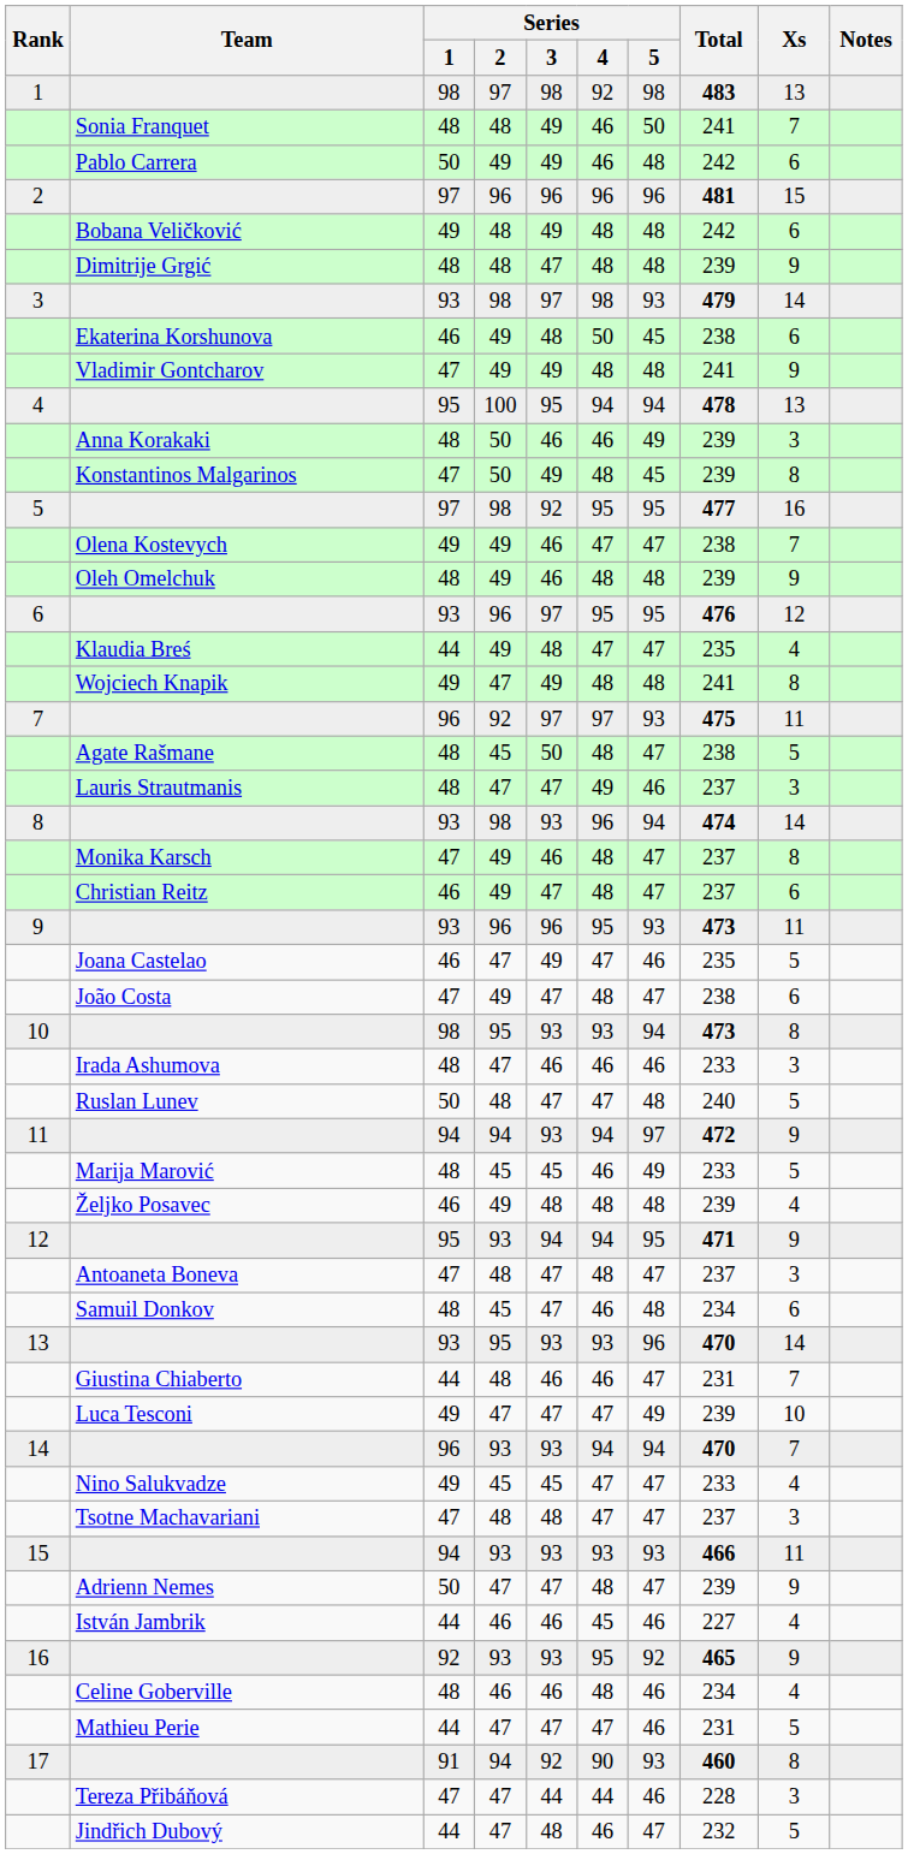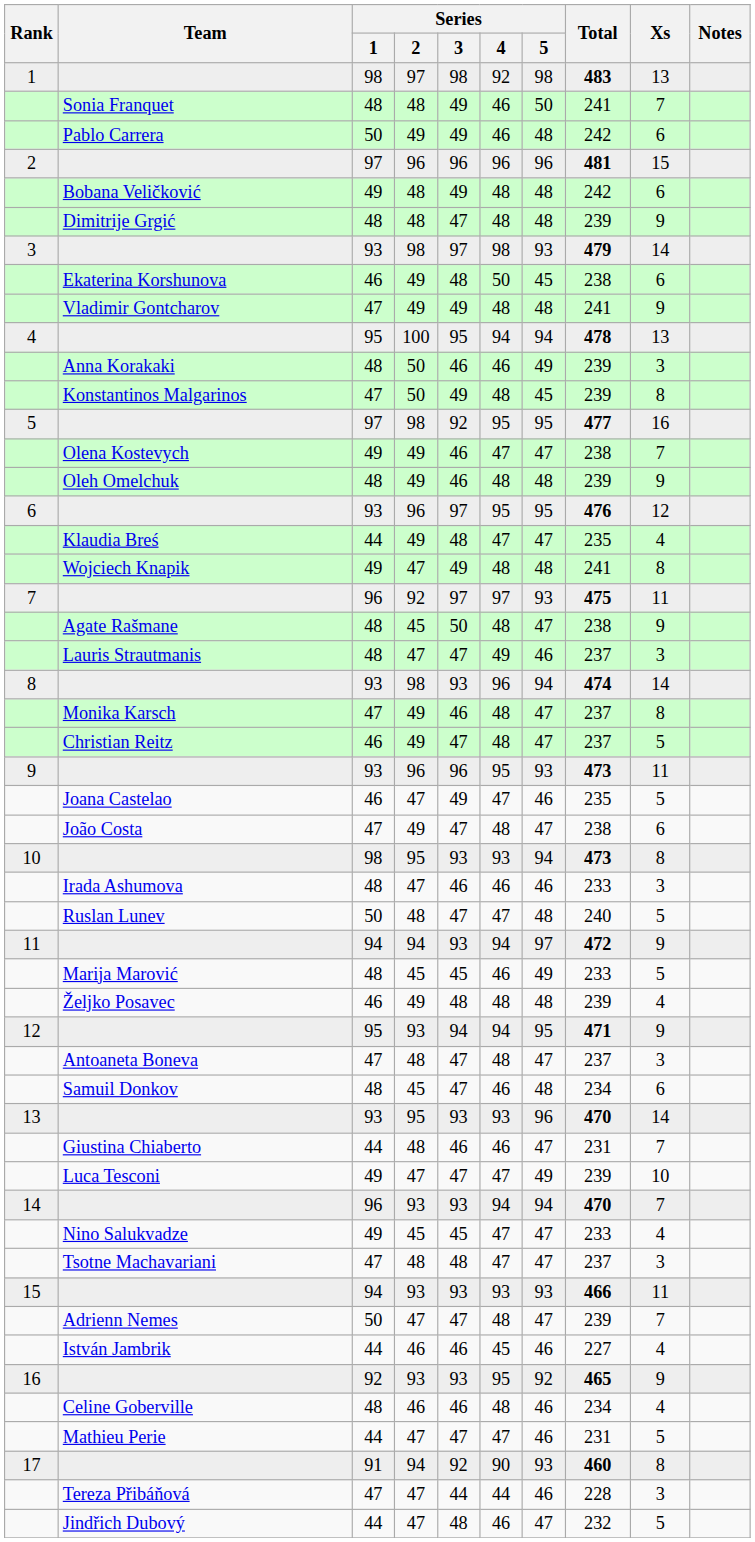 <table class="wikitable" style="text-align:center">
 <tr>
 <th rowspan=2 width=40>Rank</th>
 <th rowspan=2 width=250>Team</th>
 <th colspan=5>Series</th>
 <th rowspan=2 width=50>Total</th>
 <th rowspan=2 width=45>Xs</th>
 <th rowspan=2 width=45>Notes</th>
 </tr>
 <tr>
 <th width=30>1</th>
 <th width=30>2</th>
 <th width=30>3</th>
 <th width=30>4</th>
 <th width=30>5</th>
 </tr>
 <tr bgcolor=eeeeee>
 <td>1</td>
 <td align=left></td>
 <td>98</td>
 <td>97</td>
 <td>98</td>
 <td>92</td>
 <td>98</td>
 <td><strong>483</strong></td>
 <td>13</td>
 <td></td>
 </tr>
 <tr bgcolor=ccffcc>
 <td></td>
 <td align=left><a href='#'>Sonia Franquet</a></td>
 <td>48</td>
 <td>48</td>
 <td>49</td>
 <td>46</td>
 <td>50</td>
 <td>241</td>
 <td>7</td>
 <td></td>
 </tr>
 <tr bgcolor=ccffcc>
 <td></td>
 <td align=left><a href='#'>Pablo Carrera</a></td>
 <td>50</td>
 <td>49</td>
 <td>49</td>
 <td>46</td>
 <td>48</td>
 <td>242</td>
 <td>6</td>
 <td></td>
 </tr>
 <tr bgcolor=eeeeee>
 <td>2</td>
 <td align=left></td>
 <td>97</td>
 <td>96</td>
 <td>96</td>
 <td>96</td>
 <td>96</td>
 <td><strong>481</strong></td>
 <td>15</td>
 <td></td>
 </tr>
 <tr bgcolor=ccffcc>
 <td></td>
 <td align=left><a href='#'>Bobana Veličković</a></td>
 <td>49</td>
 <td>48</td>
 <td>49</td>
 <td>48</td>
 <td>48</td>
 <td>242</td>
 <td>6</td>
 <td></td>
 </tr>
 <tr bgcolor=ccffcc>
 <td></td>
 <td align=left><a href='#'>Dimitrije Grgić</a></td>
 <td>48</td>
 <td>48</td>
 <td>47</td>
 <td>48</td>
 <td>48</td>
 <td>239</td>
 <td>9</td>
 <td></td>
 </tr>
 <tr bgcolor=eeeeee>
 <td>3</td>
 <td align=left></td>
 <td>93</td>
 <td>98</td>
 <td>97</td>
 <td>98</td>
 <td>93</td>
 <td><strong>479</strong></td>
 <td>14</td>
 <td></td>
 </tr>
 <tr bgcolor=ccffcc>
 <td></td>
 <td align=left><a href='#'>Ekaterina Korshunova</a></td>
 <td>46</td>
 <td>49</td>
 <td>48</td>
 <td>50</td>
 <td>45</td>
 <td>238</td>
 <td>6</td>
 <td></td>
 </tr>
 <tr bgcolor=ccffcc>
 <td></td>
 <td align=left><a href='#'>Vladimir Gontcharov</a></td>
 <td>47</td>
 <td>49</td>
 <td>49</td>
 <td>48</td>
 <td>48</td>
 <td>241</td>
 <td>9</td>
 <td></td>
 </tr>
 <tr bgcolor=eeeeee>
 <td>4</td>
 <td align=left></td>
 <td>95</td>
 <td>100</td>
 <td>95</td>
 <td>94</td>
 <td>94</td>
 <td><strong>478</strong></td>
 <td>13</td>
 <td></td>
 </tr>
 <tr bgcolor=ccffcc>
 <td></td>
 <td align=left><a href='#'>Anna Korakaki</a></td>
 <td>48</td>
 <td>50</td>
 <td>46</td>
 <td>46</td>
 <td>49</td>
 <td>239</td>
 <td>3</td>
 <td></td>
 </tr>
 <tr bgcolor=ccffcc>
 <td></td>
 <td align=left><a href='#'>Konstantinos Malgarinos</a></td>
 <td>47</td>
 <td>50</td>
 <td>49</td>
 <td>48</td>
 <td>45</td>
 <td>239</td>
 <td>8</td>
 <td></td>
 </tr>
 <tr bgcolor=eeeeee>
 <td>5</td>
 <td align=left></td>
 <td>97</td>
 <td>98</td>
 <td>92</td>
 <td>95</td>
 <td>95</td>
 <td><strong>477</strong></td>
 <td>16</td>
 <td></td>
 </tr>
 <tr bgcolor=ccffcc>
 <td></td>
 <td align=left><a href='#'>Olena Kostevych</a></td>
 <td>49</td>
 <td>49</td>
 <td>46</td>
 <td>47</td>
 <td>47</td>
 <td>238</td>
 <td>7</td>
 <td></td>
 </tr>
 <tr bgcolor=ccffcc>
 <td></td>
 <td align=left><a href='#'>Oleh Omelchuk</a></td>
 <td>48</td>
 <td>49</td>
 <td>46</td>
 <td>48</td>
 <td>48</td>
 <td>239</td>
 <td>9</td>
 <td></td>
 </tr>
 <tr bgcolor=eeeeee>
 <td>6</td>
 <td align=left></td>
 <td>93</td>
 <td>96</td>
 <td>97</td>
 <td>95</td>
 <td>95</td>
 <td><strong>476</strong></td>
 <td>12</td>
 <td></td>
 </tr>
 <tr bgcolor=ccffcc>
 <td></td>
 <td align=left><a href='#'>Klaudia Breś</a></td>
 <td>44</td>
 <td>49</td>
 <td>48</td>
 <td>47</td>
 <td>47</td>
 <td>235</td>
 <td>4</td>
 <td></td>
 </tr>
 <tr bgcolor=ccffcc>
 <td></td>
 <td align=left><a href='#'>Wojciech Knapik</a></td>
 <td>49</td>
 <td>47</td>
 <td>49</td>
 <td>48</td>
 <td>48</td>
 <td>241</td>
 <td>8</td>
 <td></td>
 </tr>
 <tr bgcolor=eeeeee>
 <td>7</td>
 <td align=left></td>
 <td>96</td>
 <td>92</td>
 <td>97</td>
 <td>97</td>
 <td>93</td>
 <td><strong>475</strong></td>
 <td>11</td>
 <td></td>
 </tr>
 <tr bgcolor=ccffcc>
 <td></td>
 <td align=left><a href='#'>Agate Rašmane</a></td>
 <td>48</td>
 <td>45</td>
 <td>50</td>
 <td>48</td>
 <td>47</td>
 <td>238</td>
-<td>5</td>
+<td>9</td>
 <td></td>
 </tr>
 <tr bgcolor=ccffcc>
 <td></td>
 <td align=left><a href='#'>Lauris Strautmanis</a></td>
 <td>48</td>
 <td>47</td>
 <td>47</td>
 <td>49</td>
 <td>46</td>
 <td>237</td>
 <td>3</td>
 <td></td>
 </tr>
 <tr bgcolor=eeeeee>
 <td>8</td>
 <td align=left></td>
 <td>93</td>
 <td>98</td>
 <td>93</td>
 <td>96</td>
 <td>94</td>
 <td><strong>474</strong></td>
 <td>14</td>
 <td></td>
 </tr>
 <tr bgcolor=ccffcc>
 <td></td>
 <td align=left><a href='#'>Monika Karsch</a></td>
 <td>47</td>
 <td>49</td>
 <td>46</td>
 <td>48</td>
 <td>47</td>
 <td>237</td>
 <td>8</td>
 <td></td>
 </tr>
 <tr bgcolor=ccffcc>
 <td></td>
 <td align=left><a href='#'>Christian Reitz</a></td>
 <td>46</td>
 <td>49</td>
 <td>47</td>
 <td>48</td>
 <td>47</td>
 <td>237</td>
-<td>6</td>
+<td>5</td>
 <td></td>
 </tr>
 <tr bgcolor=eeeeee>
 <td>9</td>
 <td align=left></td>
 <td>93</td>
 <td>96</td>
 <td>96</td>
 <td>95</td>
 <td>93</td>
 <td><strong>473</strong></td>
 <td>11</td>
 <td></td>
 </tr>
 <tr>
 <td></td>
 <td align=left><a href='#'>Joana Castelao</a></td>
 <td>46</td>
 <td>47</td>
 <td>49</td>
 <td>47</td>
 <td>46</td>
 <td>235</td>
 <td>5</td>
 <td></td>
 </tr>
 <tr>
 <td></td>
 <td align=left><a href='#'>João Costa</a></td>
 <td>47</td>
 <td>49</td>
 <td>47</td>
 <td>48</td>
 <td>47</td>
 <td>238</td>
 <td>6</td>
 <td></td>
 </tr>
 <tr bgcolor=eeeeee>
 <td>10</td>
 <td align=left></td>
 <td>98</td>
 <td>95</td>
 <td>93</td>
 <td>93</td>
 <td>94</td>
 <td><strong>473</strong></td>
 <td>8</td>
 <td></td>
 </tr>
 <tr>
 <td></td>
 <td align=left><a href='#'>Irada Ashumova</a></td>
 <td>48</td>
 <td>47</td>
 <td>46</td>
 <td>46</td>
 <td>46</td>
 <td>233</td>
 <td>3</td>
 <td></td>
 </tr>
 <tr>
 <td></td>
 <td align=left><a href='#'>Ruslan Lunev</a></td>
 <td>50</td>
 <td>48</td>
 <td>47</td>
 <td>47</td>
 <td>48</td>
 <td>240</td>
 <td>5</td>
 <td></td>
 </tr>
 <tr bgcolor=eeeeee>
 <td>11</td>
 <td align=left></td>
 <td>94</td>
 <td>94</td>
 <td>93</td>
 <td>94</td>
 <td>97</td>
 <td><strong>472</strong></td>
 <td>9</td>
 <td></td>
 </tr>
 <tr>
 <td></td>
 <td align=left><a href='#'>Marija Marović</a></td>
 <td>48</td>
 <td>45</td>
 <td>45</td>
 <td>46</td>
 <td>49</td>
 <td>233</td>
 <td>5</td>
 <td></td>
 </tr>
 <tr>
 <td></td>
 <td align=left><a href='#'>Željko Posavec</a></td>
 <td>46</td>
 <td>49</td>
 <td>48</td>
 <td>48</td>
 <td>48</td>
 <td>239</td>
 <td>4</td>
 <td></td>
 </tr>
 <tr bgcolor=eeeeee>
 <td>12</td>
 <td align=left></td>
 <td>95</td>
 <td>93</td>
 <td>94</td>
 <td>94</td>
 <td>95</td>
 <td><strong>471</strong></td>
 <td>9</td>
 <td></td>
 </tr>
 <tr>
 <td></td>
 <td align=left><a href='#'>Antoaneta Boneva</a></td>
 <td>47</td>
 <td>48</td>
 <td>47</td>
 <td>48</td>
 <td>47</td>
 <td>237</td>
 <td>3</td>
 <td></td>
 </tr>
 <tr>
 <td></td>
 <td align=left><a href='#'>Samuil Donkov</a></td>
 <td>48</td>
 <td>45</td>
 <td>47</td>
 <td>46</td>
 <td>48</td>
 <td>234</td>
 <td>6</td>
 <td></td>
 </tr>
 <tr bgcolor=eeeeee>
 <td>13</td>
 <td align=left></td>
 <td>93</td>
 <td>95</td>
 <td>93</td>
 <td>93</td>
 <td>96</td>
 <td><strong>470</strong></td>
 <td>14</td>
 <td></td>
 </tr>
 <tr>
 <td></td>
 <td align=left><a href='#'>Giustina Chiaberto</a></td>
 <td>44</td>
 <td>48</td>
 <td>46</td>
 <td>46</td>
 <td>47</td>
 <td>231</td>
 <td>7</td>
 <td></td>
 </tr>
 <tr>
 <td></td>
 <td align=left><a href='#'>Luca Tesconi</a></td>
 <td>49</td>
 <td>47</td>
 <td>47</td>
 <td>47</td>
 <td>49</td>
 <td>239</td>
 <td>10</td>
 <td></td>
 </tr>
 <tr bgcolor=eeeeee>
 <td>14</td>
 <td align=left></td>
 <td>96</td>
 <td>93</td>
 <td>93</td>
 <td>94</td>
 <td>94</td>
 <td><strong>470</strong></td>
 <td>7</td>
 <td></td>
 </tr>
 <tr>
 <td></td>
 <td align=left><a href='#'>Nino Salukvadze</a></td>
 <td>49</td>
 <td>45</td>
 <td>45</td>
 <td>47</td>
 <td>47</td>
 <td>233</td>
 <td>4</td>
 <td></td>
 </tr>
 <tr>
 <td></td>
 <td align=left><a href='#'>Tsotne Machavariani</a></td>
 <td>47</td>
 <td>48</td>
 <td>48</td>
 <td>47</td>
 <td>47</td>
 <td>237</td>
 <td>3</td>
 <td></td>
 </tr>
 <tr bgcolor=eeeeee>
 <td>15</td>
 <td align=left></td>
 <td>94</td>
 <td>93</td>
 <td>93</td>
 <td>93</td>
 <td>93</td>
 <td><strong>466</strong></td>
 <td>11</td>
 <td></td>
 </tr>
 <tr>
 <td></td>
 <td align=left><a href='#'>Adrienn Nemes</a></td>
 <td>50</td>
 <td>47</td>
 <td>47</td>
 <td>48</td>
 <td>47</td>
 <td>239</td>
-<td>9</td>
+<td>7</td>
 <td></td>
 </tr>
 <tr>
 <td></td>
 <td align=left><a href='#'>István Jambrik</a></td>
 <td>44</td>
 <td>46</td>
 <td>46</td>
 <td>45</td>
 <td>46</td>
 <td>227</td>
 <td>4</td>
 <td></td>
 </tr>
 <tr bgcolor=eeeeee>
 <td>16</td>
 <td align=left></td>
 <td>92</td>
 <td>93</td>
 <td>93</td>
 <td>95</td>
 <td>92</td>
 <td><strong>465</strong></td>
 <td>9</td>
 <td></td>
 </tr>
 <tr>
 <td></td>
 <td align=left><a href='#'>Celine Goberville</a></td>
 <td>48</td>
 <td>46</td>
 <td>46</td>
 <td>48</td>
 <td>46</td>
 <td>234</td>
 <td>4</td>
 <td></td>
 </tr>
 <tr>
 <td></td>
 <td align=left><a href='#'>Mathieu Perie</a></td>
 <td>44</td>
 <td>47</td>
 <td>47</td>
 <td>47</td>
 <td>46</td>
 <td>231</td>
 <td>5</td>
 <td></td>
 </tr>
 <tr bgcolor=eeeeee>
 <td>17</td>
 <td align=left></td>
 <td>91</td>
 <td>94</td>
 <td>92</td>
 <td>90</td>
 <td>93</td>
 <td><strong>460</strong></td>
 <td>8</td>
 <td></td>
 </tr>
 <tr>
 <td></td>
 <td align=left><a href='#'>Tereza Přibáňová</a></td>
 <td>47</td>
 <td>47</td>
 <td>44</td>
 <td>44</td>
 <td>46</td>
 <td>228</td>
 <td>3</td>
 <td></td>
 </tr>
 <tr>
 <td></td>
 <td align=left><a href='#'>Jindřich Dubový</a></td>
 <td>44</td>
 <td>47</td>
 <td>48</td>
 <td>46</td>
 <td>47</td>
 <td>232</td>
 <td>5</td>
 <td></td>
 </tr>
 </table>
